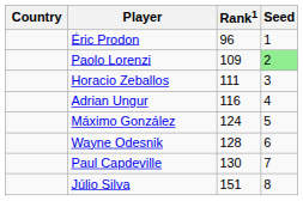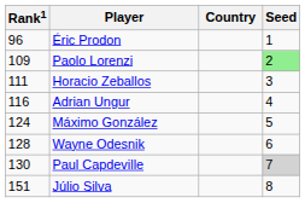 <table class="sortable wikitable">
 <tr>
+<th>Rank<sup>1</sup></th>
+<th width="175">Player</th>
 <th width="70">Country</th>
-<th width="175">Player</th>
-<th>Rank<sup>1</sup></th>
 <th>Seed</th>
 </tr>
 <tr>
+<td>96</td>
+<td><a href='#'>Éric Prodon</a></td>
 <td></td>
-<td><a href='#'>Éric Prodon</a></td>
-<td>96</td>
 <td>1</td>
 </tr>
 <tr>
+<td>109</td>
+<td><a href='#'>Paolo Lorenzi</a></td>
 <td></td>
-<td><a href='#'>Paolo Lorenzi</a></td>
-<td>109</td>
 <td style="background: lightgreen;">2</td>
 </tr>
 <tr>
+<td>111</td>
+<td><a href='#'>Horacio Zeballos</a></td>
 <td></td>
-<td><a href='#'>Horacio Zeballos</a></td>
-<td>111</td>
 <td>3</td>
 </tr>
 <tr>
+<td>116</td>
+<td><a href='#'>Adrian Ungur</a></td>
 <td></td>
-<td><a href='#'>Adrian Ungur</a></td>
-<td>116</td>
 <td>4</td>
 </tr>
 <tr>
+<td>124</td>
+<td><a href='#'>Máximo González</a></td>
 <td></td>
-<td><a href='#'>Máximo González</a></td>
-<td>124</td>
 <td>5</td>
 </tr>
 <tr>
+<td>128</td>
+<td><a href='#'>Wayne Odesnik</a></td>
 <td></td>
-<td><a href='#'>Wayne Odesnik</a></td>
-<td>128</td>
 <td>6</td>
 </tr>
 <tr>
+<td>130</td>
+<td><a href='#'>Paul Capdeville</a></td>
 <td></td>
-<td><a href='#'>Paul Capdeville</a></td>
-<td>130</td>
-<td>7</td>
+<td style="background: lightgrey;">7</td>
 </tr>
 <tr>
+<td>151</td>
+<td><a href='#'>Júlio Silva</a></td>
 <td></td>
-<td><a href='#'>Júlio Silva</a></td>
-<td>151</td>
 <td>8</td>
 </tr>
 </table>
